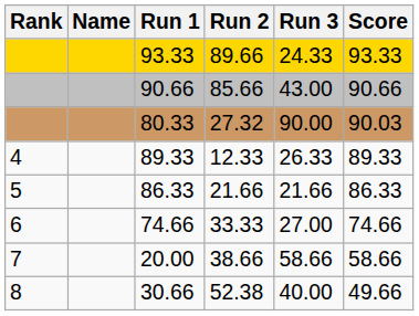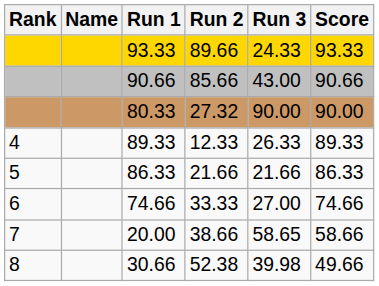 <table class="wikitable">
 <tr>
 <th>Rank</th>
 <th>Name</th>
 <th>Run 1</th>
 <th>Run 2</th>
 <th>Run 3</th>
 <th>Score</th>
 </tr>
 <tr style="background:gold;">
 <td></td>
 <td></td>
 <td>93.33</td>
 <td>89.66</td>
 <td>24.33</td>
 <td>93.33</td>
 </tr>
 <tr style="background:silver;">
 <td></td>
 <td></td>
 <td>90.66</td>
 <td>85.66</td>
 <td>43.00</td>
 <td>90.66</td>
 </tr>
 <tr style="background:#CC9966;">
 <td></td>
 <td></td>
 <td>80.33</td>
 <td>27.32</td>
 <td>90.00</td>
-<td>90.03</td>
+<td>90.00</td>
 </tr>
 <tr>
 <td>4</td>
 <td></td>
 <td>89.33</td>
 <td>12.33</td>
 <td>26.33</td>
 <td>89.33</td>
 </tr>
 <tr>
 <td>5</td>
 <td></td>
 <td>86.33</td>
 <td>21.66</td>
 <td>21.66</td>
 <td>86.33</td>
 </tr>
 <tr>
 <td>6</td>
 <td></td>
 <td>74.66</td>
 <td>33.33</td>
 <td>27.00</td>
 <td>74.66</td>
 </tr>
 <tr>
 <td>7</td>
 <td></td>
 <td>20.00</td>
 <td>38.66</td>
-<td>58.66</td>
+<td>58.65</td>
 <td>58.66</td>
 </tr>
 <tr>
 <td>8</td>
 <td></td>
 <td>30.66</td>
 <td>52.38</td>
-<td>40.00</td>
+<td>39.98</td>
 <td>49.66</td>
 </tr>
 </table>
